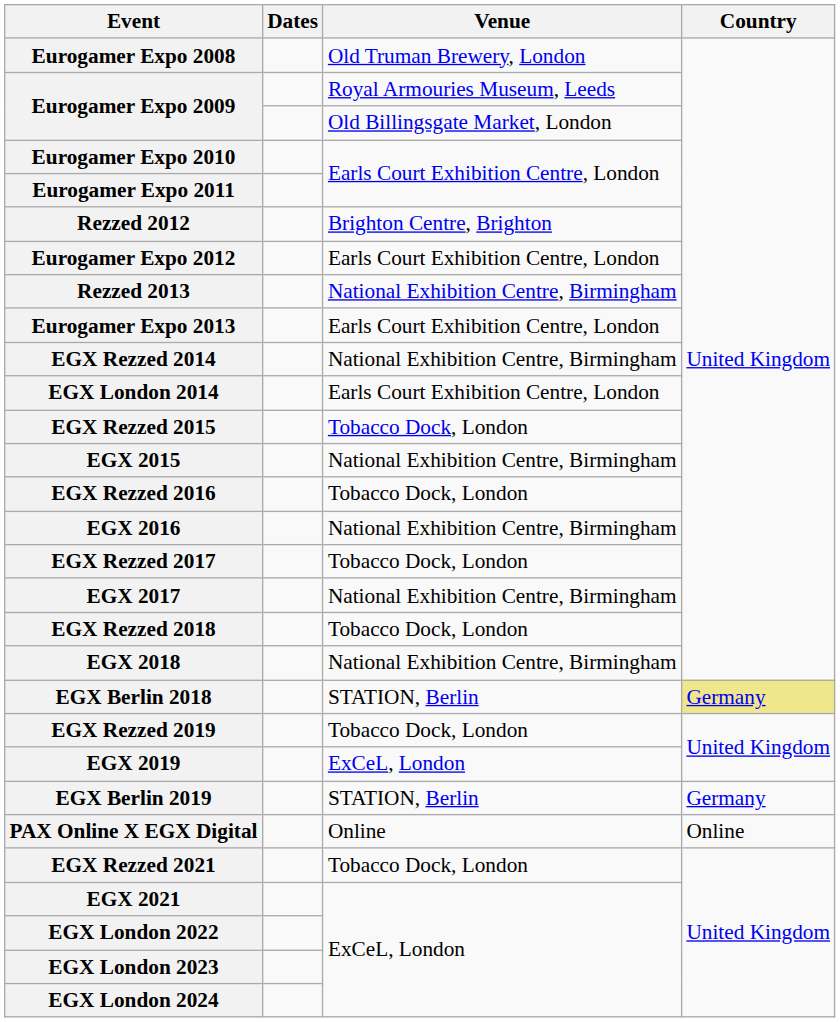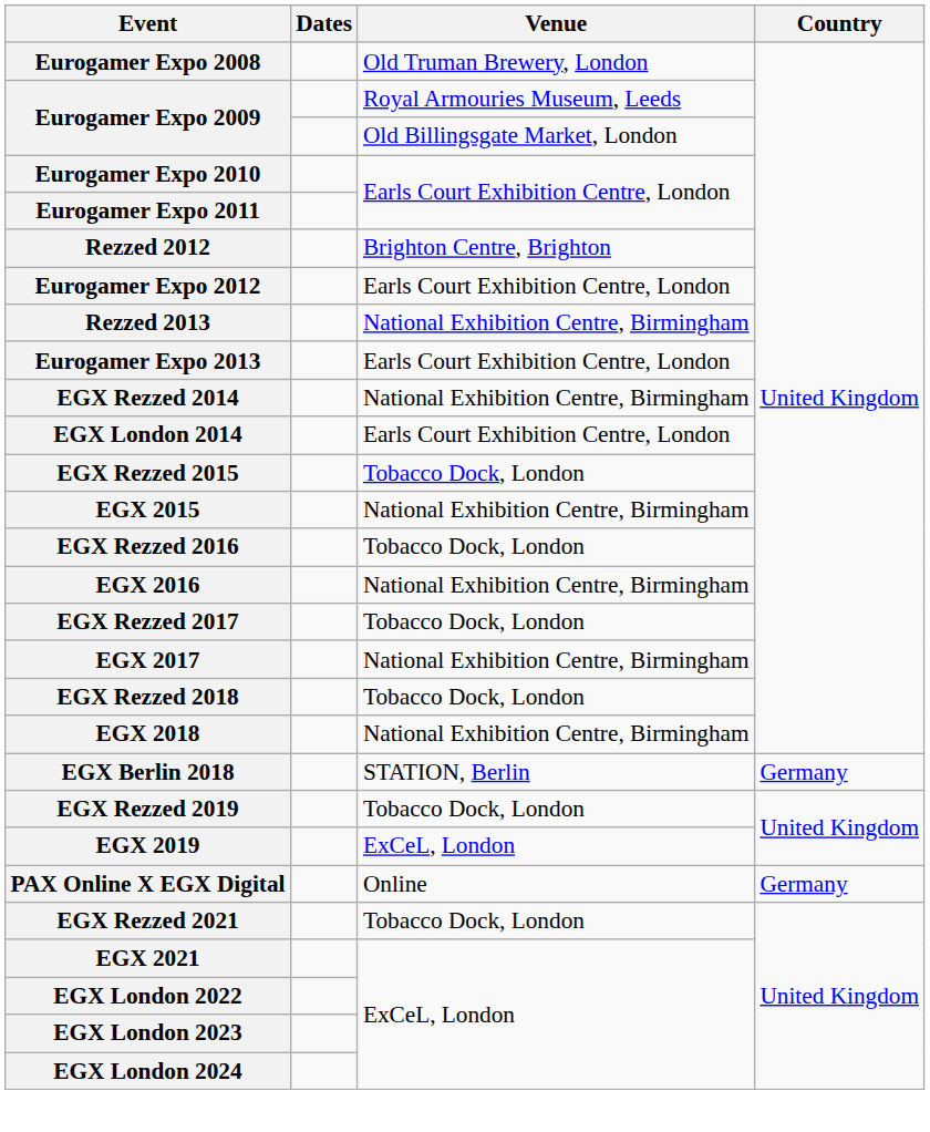 <table class="wikitable plainrowheaders" style="text-align:left;">
 <tr>
 <th>Event</th>
 <th>Dates</th>
 <th>Venue</th>
 <th>Country</th>
 </tr>
 <tr>
 <th scope="row">Eurogamer Expo 2008</th>
 <td></td>
 <td><a href='#'>Old Truman Brewery</a>, <a href='#'>London</a></td>
 <td rowspan="19"><a href='#'>United Kingdom</a></td>
 </tr>
 <tr>
 <th rowspan="2" scope="row">Eurogamer Expo 2009</th>
 <td></td>
 <td><a href='#'>Royal Armouries Museum</a>, <a href='#'>Leeds</a></td>
 </tr>
 <tr>
 <td></td>
 <td><a href='#'>Old Billingsgate Market</a>, London</td>
 </tr>
 <tr>
 <th scope="row">Eurogamer Expo 2010</th>
 <td></td>
 <td rowspan="2"><a href='#'>Earls Court Exhibition Centre</a>, London</td>
 </tr>
 <tr>
 <th scope="row">Eurogamer Expo 2011</th>
 <td></td>
 </tr>
 <tr>
 <th scope="row">Rezzed 2012</th>
 <td></td>
 <td><a href='#'>Brighton Centre</a>, <a href='#'>Brighton</a></td>
 </tr>
 <tr>
 <th scope="row">Eurogamer Expo 2012</th>
 <td></td>
 <td>Earls Court Exhibition Centre, London</td>
 </tr>
 <tr>
 <th scope="row">Rezzed 2013</th>
 <td></td>
 <td><a href='#'>National Exhibition Centre</a>, <a href='#'>Birmingham</a></td>
 </tr>
 <tr>
 <th scope="row">Eurogamer Expo 2013</th>
 <td></td>
 <td>Earls Court Exhibition Centre, London</td>
 </tr>
 <tr>
 <th scope="row">EGX Rezzed 2014</th>
 <td></td>
 <td>National Exhibition Centre, Birmingham</td>
 </tr>
 <tr>
 <th scope="row">EGX London 2014</th>
 <td></td>
 <td>Earls Court Exhibition Centre, London</td>
 </tr>
 <tr>
 <th scope="row">EGX Rezzed 2015</th>
 <td></td>
 <td><a href='#'>Tobacco Dock</a>, London</td>
 </tr>
 <tr>
 <th scope="row">EGX 2015</th>
 <td></td>
 <td>National Exhibition Centre, Birmingham</td>
 </tr>
 <tr>
 <th scope="row">EGX Rezzed 2016</th>
 <td></td>
 <td>Tobacco Dock, London</td>
 </tr>
 <tr>
 <th scope="row">EGX 2016</th>
 <td></td>
 <td>National Exhibition Centre, Birmingham</td>
 </tr>
 <tr>
 <th scope="row">EGX Rezzed 2017</th>
 <td></td>
 <td>Tobacco Dock, London</td>
 </tr>
 <tr>
 <th scope="row">EGX 2017</th>
 <td></td>
 <td>National Exhibition Centre, Birmingham</td>
 </tr>
 <tr>
 <th scope="row">EGX Rezzed 2018</th>
 <td></td>
 <td>Tobacco Dock, London</td>
 </tr>
 <tr>
 <th scope="row">EGX 2018</th>
 <td></td>
 <td>National Exhibition Centre, Birmingham</td>
 </tr>
 <tr>
 <th scope="row">EGX Berlin 2018</th>
 <td></td>
 <td>STATION, <a href='#'>Berlin</a></td>
-<td style="background: khaki;"><a href='#'>Germany</a></td>
+<td><a href='#'>Germany</a></td>
 </tr>
 <tr>
 <th scope="row">EGX Rezzed 2019</th>
 <td></td>
 <td>Tobacco Dock, London</td>
 <td rowspan="2"><a href='#'>United Kingdom</a></td>
 </tr>
 <tr>
 <th scope="row">EGX 2019</th>
 <td></td>
 <td><a href='#'>ExCeL</a>, <a href='#'>London</a></td>
 </tr>
 <tr>
-<th scope="row">EGX Berlin 2019</th>
-<td></td>
-<td>STATION, <a href='#'>Berlin</a></td>
-<td><a href='#'>Germany</a></td>
-</tr>
-<tr>
 <th scope="row">PAX Online X EGX Digital</th>
 <td></td>
 <td>Online</td>
-<td>Online</td>
+<td><a href='#'>Germany</a></td>
 </tr>
 <tr>
 <th scope="row">EGX Rezzed 2021</th>
 <td></td>
 <td>Tobacco Dock, London</td>
 <td rowspan="5"><a href='#'>United Kingdom</a></td>
 </tr>
 <tr>
 <th scope="row">EGX 2021</th>
 <td></td>
 <td rowspan="4">ExCeL, London</td>
 </tr>
 <tr>
 <th scope="row">EGX London 2022</th>
 <td></td>
 </tr>
 <tr>
 <th scope="row">EGX London 2023</th>
 <td></td>
 </tr>
 <tr>
 <th scope="row">EGX London 2024</th>
 <td></td>
 </tr>
 </table>
